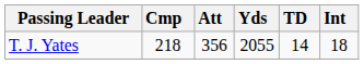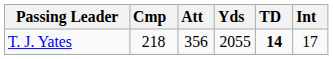 <table class="wikitable">
 <tr>
 <th>  Passing Leader    </th>
 <th>Cmp  </th>
 <th>Att  </th>
 <th>Yds  </th>
 <th>TD  </th>
 <th>Int  </th>
 </tr>
 <tr>
 <td><a href='#'>T. J. Yates</a></td>
 <td align="center">218</td>
 <td align="center">356</td>
 <td align="center">2055</td>
-<td align="center">14</td>
-<td align="center">18</td>
+<td align="center"><strong>14</strong></td>
+<td align="center">17</td>
 </tr>
 <tr>
 </tr>
 </table>
